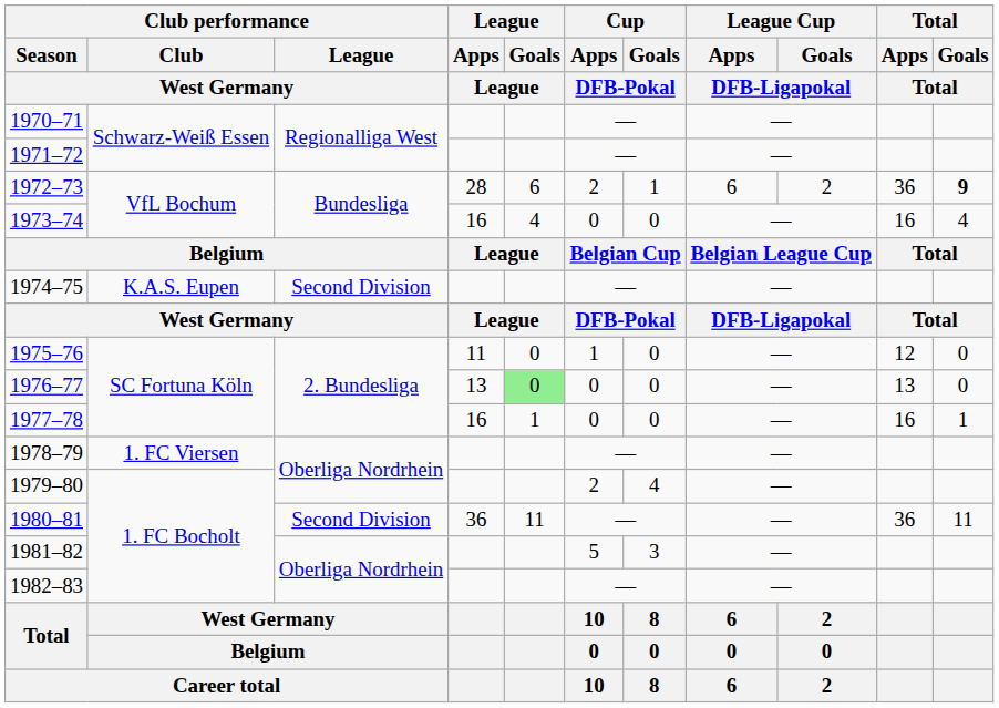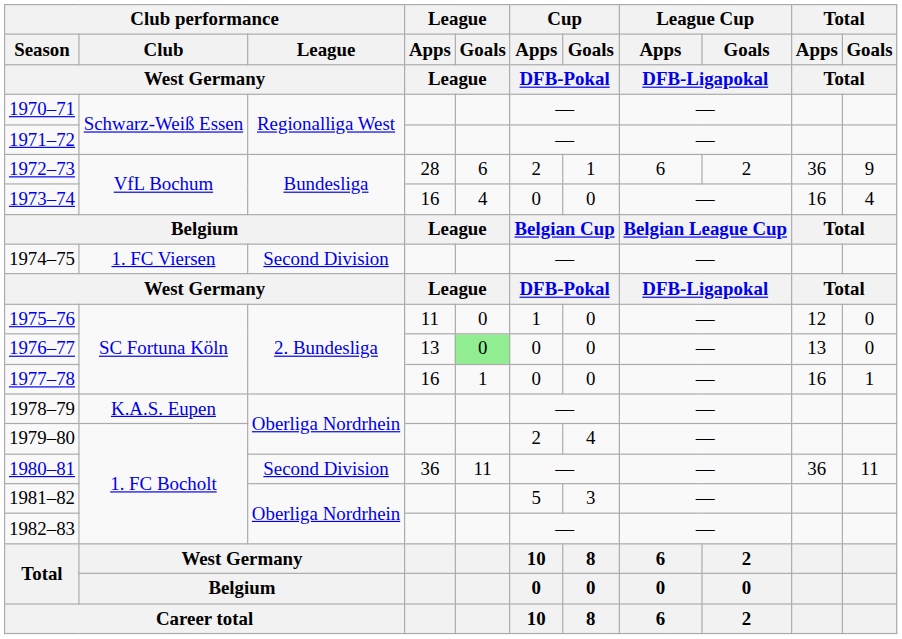 <table class="wikitable" style="text-align:center">
 <tr>
 <th colspan=3>Club performance</th>
 <th colspan=2>League</th>
 <th colspan=2>Cup</th>
 <th colspan=2>League Cup</th>
 <th colspan=2>Total</th>
 </tr>
 <tr>
 <th>Season</th>
 <th>Club</th>
 <th>League</th>
 <th>Apps</th>
 <th>Goals</th>
 <th>Apps</th>
 <th>Goals</th>
 <th>Apps</th>
 <th>Goals</th>
 <th>Apps</th>
 <th>Goals</th>
 </tr>
 <tr>
 <th colspan=3>West Germany</th>
 <th colspan=2>League</th>
 <th colspan=2><a href='#'>DFB-Pokal</a></th>
 <th colspan=2><a href='#'>DFB-Ligapokal</a></th>
 <th colspan=2>Total</th>
 </tr>
 <tr>
 <td><a href='#'>1970–71</a></td>
 <td rowspan="2"><a href='#'>Schwarz-Weiß Essen</a></td>
 <td rowspan="2"><a href='#'>Regionalliga West</a></td>
 <td></td>
 <td></td>
 <td colspan="2">—</td>
 <td colspan="2">—</td>
 <td></td>
 <td></td>
 </tr>
 <tr>
 <td><a href='#'>1971–72</a></td>
 <td></td>
 <td></td>
 <td colspan="2">—</td>
 <td colspan="2">—</td>
 <td></td>
 <td></td>
 </tr>
 <tr>
 <td><a href='#'>1972–73</a></td>
 <td rowspan="2"><a href='#'>VfL Bochum</a></td>
 <td rowspan="2"><a href='#'>Bundesliga</a></td>
 <td>28</td>
 <td>6</td>
 <td>2</td>
 <td>1</td>
 <td>6</td>
 <td>2</td>
 <td>36</td>
-<td><strong>9</strong></td>
+<td>9</td>
 </tr>
 <tr>
 <td><a href='#'>1973–74</a></td>
 <td>16</td>
 <td>4</td>
 <td>0</td>
 <td>0</td>
 <td colspan="2">—</td>
 <td>16</td>
 <td>4</td>
 </tr>
 <tr>
 <th colspan=3>Belgium</th>
 <th colspan=2>League</th>
 <th colspan=2><a href='#'>Belgian Cup</a></th>
 <th colspan=2><a href='#'>Belgian League Cup</a></th>
 <th colspan=2>Total</th>
 </tr>
 <tr>
 <td>1974–75</td>
-<td><a href='#'>K.A.S. Eupen</a></td>
+<td><a href='#'>1. FC Viersen</a></td>
 <td><a href='#'>Second Division</a></td>
 <td></td>
 <td></td>
 <td colspan="2">—</td>
 <td colspan="2">—</td>
 <td></td>
 <td></td>
 </tr>
 <tr>
 <th colspan=3>West Germany</th>
 <th colspan=2>League</th>
 <th colspan=2><a href='#'>DFB-Pokal</a></th>
 <th colspan=2><a href='#'>DFB-Ligapokal</a></th>
 <th colspan=2>Total</th>
 </tr>
 <tr>
 <td><a href='#'>1975–76</a></td>
 <td rowspan="3"><a href='#'>SC Fortuna Köln</a></td>
 <td rowspan="3"><a href='#'>2. Bundesliga</a></td>
 <td>11</td>
 <td>0</td>
 <td>1</td>
 <td>0</td>
 <td colspan="2">—</td>
 <td>12</td>
 <td>0</td>
 </tr>
 <tr>
 <td><a href='#'>1976–77</a></td>
 <td>13</td>
 <td style="background: lightgreen;">0</td>
 <td>0</td>
 <td>0</td>
 <td colspan="2">—</td>
 <td>13</td>
 <td>0</td>
 </tr>
 <tr>
 <td><a href='#'>1977–78</a></td>
 <td>16</td>
 <td>1</td>
 <td>0</td>
 <td>0</td>
 <td colspan="2">—</td>
 <td>16</td>
 <td>1</td>
 </tr>
 <tr>
 <td>1978–79</td>
-<td><a href='#'>1. FC Viersen</a></td>
+<td><a href='#'>K.A.S. Eupen</a></td>
 <td rowspan="2"><a href='#'>Oberliga Nordrhein</a></td>
 <td></td>
 <td></td>
 <td colspan="2">—</td>
 <td colspan="2">—</td>
 <td></td>
 <td></td>
 </tr>
 <tr>
 <td>1979–80</td>
 <td rowspan="4"><a href='#'>1. FC Bocholt</a></td>
 <td></td>
 <td></td>
 <td>2</td>
 <td>4</td>
 <td colspan="2">—</td>
 <td></td>
 <td></td>
 </tr>
 <tr>
 <td><a href='#'>1980–81</a></td>
 <td><a href='#'>Second Division</a></td>
 <td>36</td>
 <td>11</td>
 <td colspan="2">—</td>
 <td colspan="2">—</td>
 <td>36</td>
 <td>11</td>
 </tr>
 <tr>
 <td>1981–82</td>
 <td rowspan="2"><a href='#'>Oberliga Nordrhein</a></td>
 <td></td>
 <td></td>
 <td>5</td>
 <td>3</td>
 <td colspan="2">—</td>
 <td></td>
 <td></td>
 </tr>
 <tr>
 <td>1982–83</td>
 <td></td>
 <td></td>
 <td colspan="2">—</td>
 <td colspan="2">—</td>
 <td></td>
 <td></td>
 </tr>
 <tr>
 <th rowspan=2>Total</th>
 <th colspan=2>West Germany</th>
 <th></th>
 <th></th>
 <th>10</th>
 <th>8</th>
 <th>6</th>
 <th>2</th>
 <th></th>
 <th></th>
 </tr>
 <tr>
 <th colspan=2>Belgium</th>
 <th></th>
 <th></th>
 <th>0</th>
 <th>0</th>
 <th>0</th>
 <th>0</th>
 <th></th>
 <th></th>
 </tr>
 <tr>
 <th colspan=3>Career total</th>
 <th></th>
 <th></th>
 <th>10</th>
 <th>8</th>
 <th>6</th>
 <th>2</th>
 <th></th>
 <th></th>
 </tr>
 </table>
